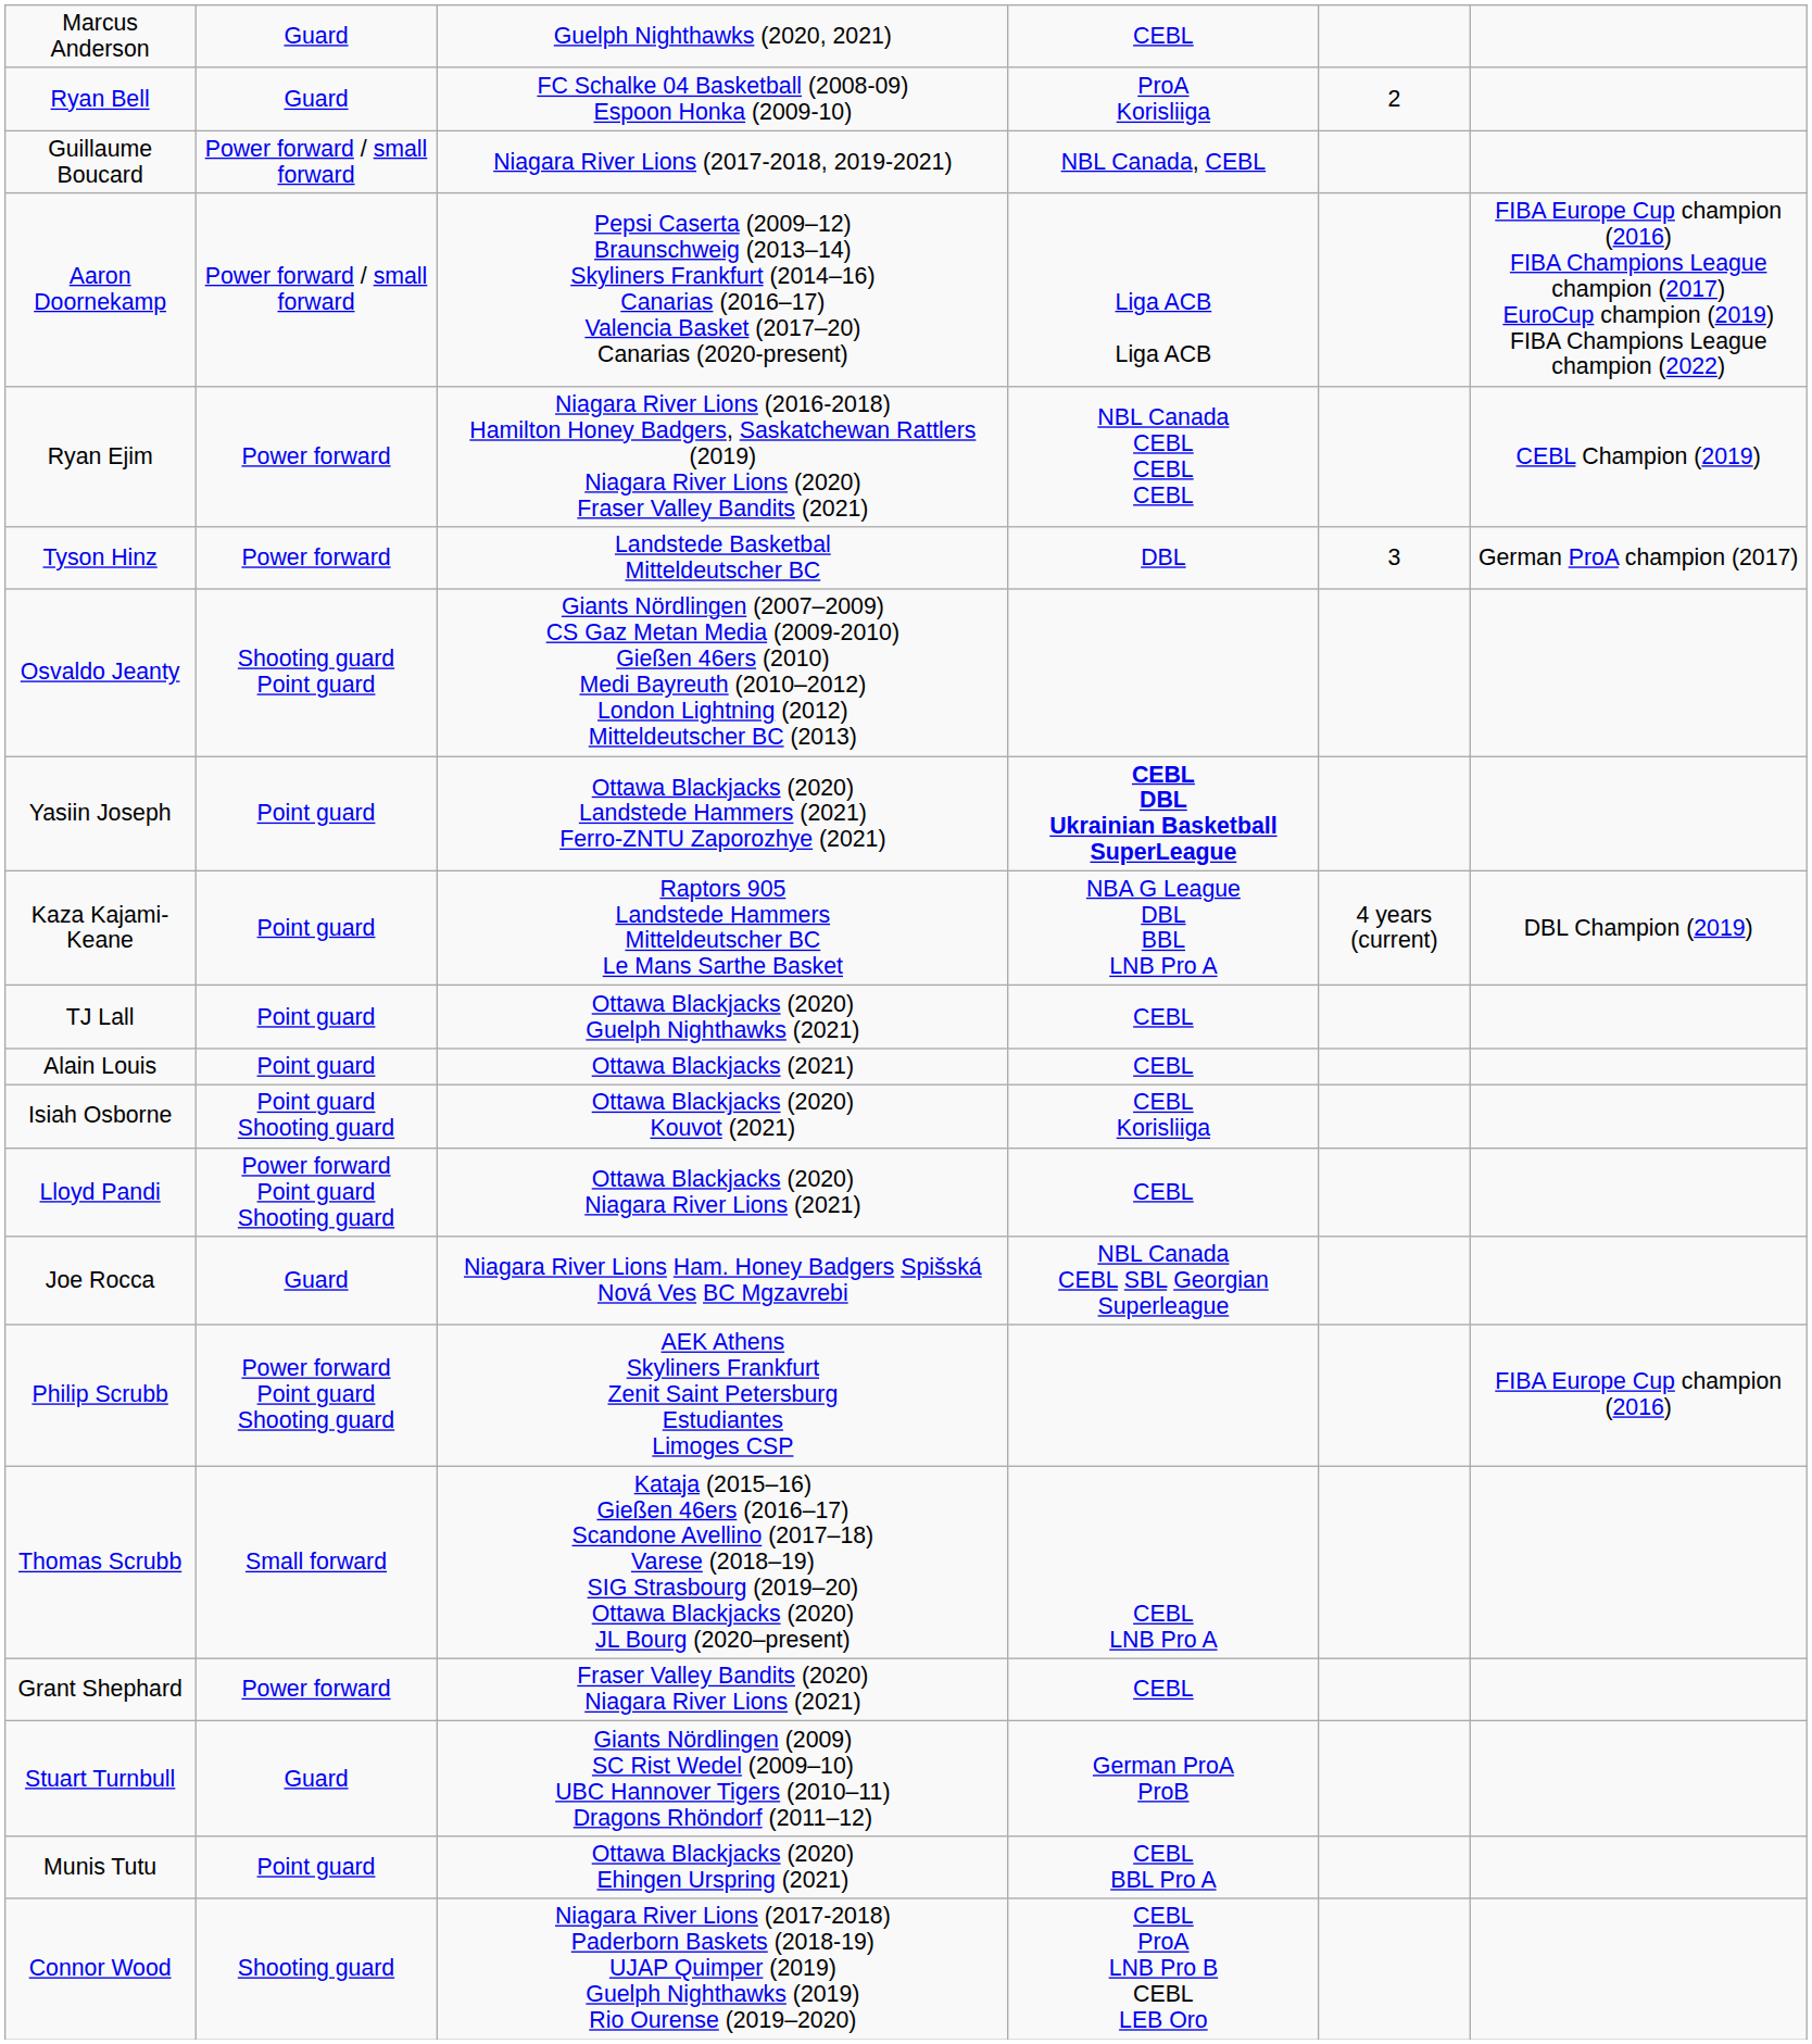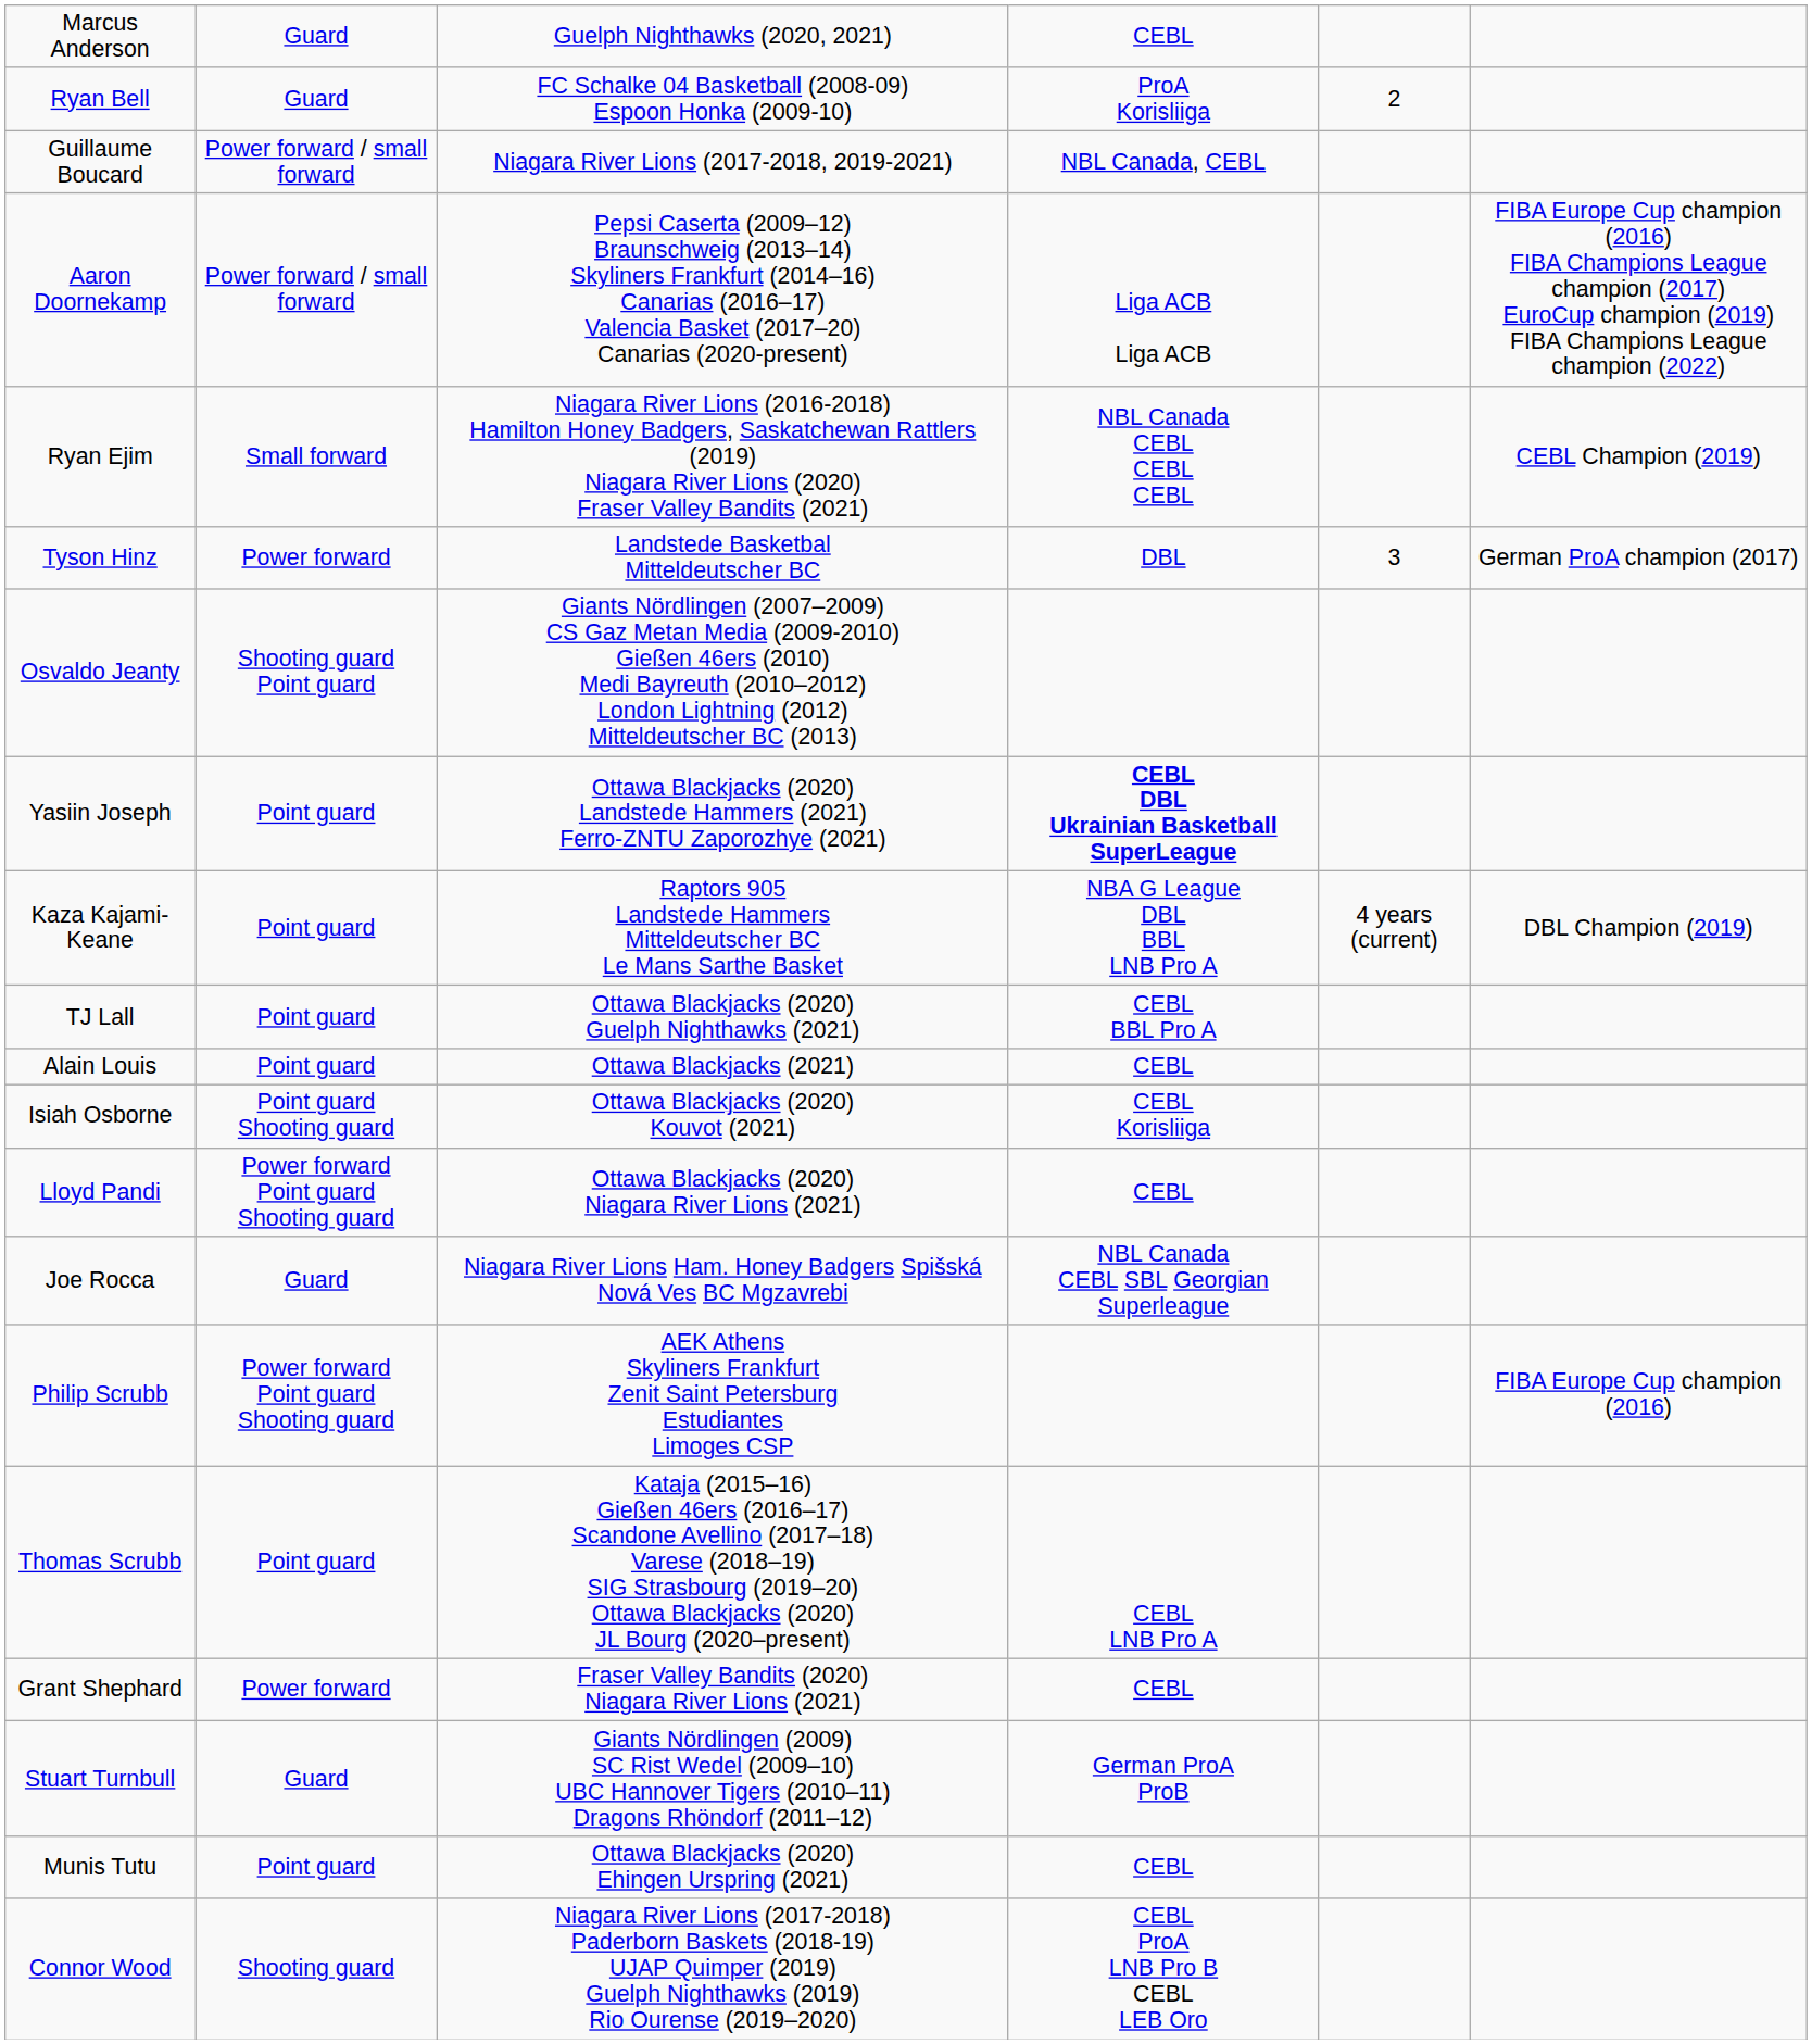 <table class="wikitable sortable">
 <tr align="center" bgcolor="">
 <td>Marcus Anderson</td>
 <td><a href='#'>Guard</a></td>
 <td><a href='#'>Guelph Nighthawks</a> (2020, 2021)</td>
 <td><a href='#'>CEBL</a></td>
 <td></td>
 <td></td>
 </tr>
 <tr align="center" bgcolor="">
 <td><a href='#'>Ryan Bell</a></td>
 <td><a href='#'>Guard</a></td>
 <td><a href='#'>FC Schalke 04 Basketball</a> (2008-09)<br><a href='#'>Espoon Honka</a> (2009-10)</td>
 <td><a href='#'>ProA</a><br><a href='#'>Korisliiga</a></td>
 <td>2</td>
 <td></td>
 </tr>
 <tr align="center" bgcolor="">
 <td>Guillaume Boucard</td>
 <td><a href='#'>Power forward</a> / <a href='#'>small forward</a></td>
 <td><a href='#'>Niagara River Lions</a> (2017-2018, 2019-2021)</td>
 <td><a href='#'>NBL Canada</a>, <a href='#'>CEBL</a></td>
 <td></td>
 <td></td>
 </tr>
 <tr align="center" bgcolor="">
 <td><a href='#'>Aaron Doornekamp</a></td>
 <td><a href='#'>Power forward</a> / <a href='#'>small forward</a></td>
 <td><a href='#'>Pepsi Caserta</a> (2009–12)<br><a href='#'>Braunschweig</a> (2013–14)<br><a href='#'>Skyliners Frankfurt</a> (2014–16)<br><a href='#'>Canarias</a> (2016–17)<br><a href='#'>Valencia Basket</a> (2017–20)<br>Canarias (2020-present)</td>
 <td><br><br><br><a href='#'>Liga ACB</a><br><br>Liga ACB</td>
 <td></td>
 <td><a href='#'>FIBA Europe Cup</a> champion (<a href='#'>2016</a>)<br><a href='#'>FIBA Champions League</a> champion (<a href='#'>2017</a>)<br><a href='#'>EuroCup</a> champion (<a href='#'>2019</a>)<br>FIBA Champions League champion (<a href='#'>2022</a>)</td>
 </tr>
 <tr align="center" bgcolor="">
 <td>Ryan Ejim</td>
-<td><a href='#'>Power forward</a></td>
+<td><a href='#'>Small forward</a></td>
 <td><a href='#'>Niagara River Lions</a> (2016-2018)<br><a href='#'>Hamilton Honey Badgers</a>, <a href='#'>Saskatchewan Rattlers</a> (2019)<br><a href='#'>Niagara River Lions</a> (2020)<br><a href='#'>Fraser Valley Bandits</a> (2021)</td>
 <td><a href='#'>NBL Canada</a><br><a href='#'>CEBL</a><br><a href='#'>CEBL</a><br><a href='#'>CEBL</a></td>
 <td></td>
 <td><a href='#'>CEBL</a> Champion (<a href='#'>2019</a>)</td>
 </tr>
 <tr align="center" bgcolor="">
 <td><a href='#'>Tyson Hinz</a></td>
 <td><a href='#'>Power forward</a></td>
 <td><a href='#'>Landstede Basketbal</a><br><a href='#'>Mitteldeutscher BC</a></td>
 <td><a href='#'>DBL</a></td>
 <td>3</td>
 <td>German <a href='#'>ProA</a> champion (2017)</td>
 </tr>
 <tr align="center" bgcolor="">
 <td><a href='#'>Osvaldo Jeanty</a></td>
 <td><a href='#'>Shooting guard</a><br><a href='#'>Point guard</a></td>
 <td><a href='#'>Giants Nördlingen</a> (2007–2009)<br><a href='#'>CS Gaz Metan Media</a> (2009-2010)<br><a href='#'>Gießen 46ers</a> (2010)<br><a href='#'>Medi Bayreuth</a> (2010–2012)<br><a href='#'>London Lightning</a> (2012)<br><a href='#'>Mitteldeutscher BC</a> (2013)</td>
 <td></td>
 <td></td>
 <td></td>
 </tr>
 <tr align="center" bgcolor="">
 <td>Yasiin Joseph</td>
 <td><a href='#'>Point guard</a></td>
 <td><a href='#'>Ottawa Blackjacks</a> (2020)<br><a href='#'>Landstede Hammers</a> (2021)<br><a href='#'>Ferro-ZNTU Zaporozhye</a> (2021)</td>
 <td><strong><a href='#'>CEBL</a><br><a href='#'>DBL</a><br><a href='#'>Ukrainian Basketball SuperLeague</a></strong></td>
 <td></td>
 <td></td>
 </tr>
 <tr align="center" bgcolor="">
 <td>Kaza Kajami-Keane</td>
 <td><a href='#'>Point guard</a></td>
 <td><a href='#'>Raptors 905</a><br><a href='#'>Landstede Hammers</a><br><a href='#'>Mitteldeutscher BC</a><br><a href='#'>Le Mans Sarthe Basket</a></td>
 <td><a href='#'>NBA G League</a><br><a href='#'>DBL</a><br><a href='#'>BBL</a><br><a href='#'>LNB Pro A</a></td>
 <td>4 years (current)</td>
 <td>DBL Champion (<a href='#'>2019</a>)</td>
 </tr>
 <tr align="center" bgcolor="">
 <td>TJ Lall</td>
 <td><a href='#'>Point guard</a></td>
 <td><a href='#'>Ottawa Blackjacks</a> (2020)<br><a href='#'>Guelph Nighthawks</a> (2021)</td>
-<td><a href='#'>CEBL</a></td>
+<td><a href='#'>CEBL</a><br><a href='#'>BBL Pro A</a></td>
 <td></td>
 <td></td>
 </tr>
 <tr align="center" bgcolor="">
 <td>Alain Louis</td>
 <td><a href='#'>Point guard</a></td>
 <td><a href='#'>Ottawa Blackjacks</a> (2021)</td>
 <td><a href='#'>CEBL</a></td>
 <td></td>
 <td></td>
 </tr>
 <tr align="center" bgcolor="">
 <td>Isiah Osborne</td>
 <td><a href='#'>Point guard</a><br><a href='#'>Shooting guard</a></td>
 <td><a href='#'>Ottawa Blackjacks</a> (2020)<br><a href='#'>Kouvot</a> (2021)</td>
 <td><a href='#'>CEBL</a><br><a href='#'>Korisliiga</a></td>
 <td></td>
 <td></td>
 </tr>
 <tr align="center" bgcolor="">
 <td><a href='#'>Lloyd Pandi</a></td>
 <td><a href='#'>Power forward</a><br><a href='#'>Point guard</a><br><a href='#'>Shooting guard</a></td>
 <td><a href='#'>Ottawa Blackjacks</a> (2020)<br><a href='#'>Niagara River Lions</a> (2021)</td>
 <td><a href='#'>CEBL</a></td>
 <td></td>
 <td></td>
 </tr>
 <tr align="center" bgcolor="">
 <td>Joe Rocca</td>
 <td><a href='#'>Guard</a></td>
 <td><a href='#'>Niagara River Lions</a> <a href='#'>Ham. Honey Badgers</a> <a href='#'>Spišská Nová Ves</a> <a href='#'>BC Mgzavrebi</a></td>
 <td><a href='#'>NBL Canada</a><br><a href='#'>CEBL</a> <a href='#'>SBL</a> <a href='#'>Georgian Superleague</a></td>
 <td></td>
 <td></td>
 </tr>
 <tr align="center" bgcolor="">
 <td><a href='#'>Philip Scrubb</a></td>
 <td><a href='#'>Power forward</a><br><a href='#'>Point guard</a><br><a href='#'>Shooting guard</a></td>
 <td><a href='#'>AEK Athens</a> <br><a href='#'>Skyliners Frankfurt</a><br><a href='#'>Zenit Saint Petersburg</a><br><a href='#'>Estudiantes</a><br><a href='#'>Limoges CSP</a></td>
 <td></td>
 <td></td>
 <td><a href='#'>FIBA Europe Cup</a> champion (<a href='#'>2016</a>)</td>
 </tr>
 <tr align="center" bgcolor="">
 <td><a href='#'>Thomas Scrubb</a></td>
-<td><a href='#'>Small forward</a></td>
+<td><a href='#'>Point guard</a></td>
 <td><a href='#'>Kataja</a> (2015–16)<br><a href='#'>Gießen 46ers</a> (2016–17)<br><a href='#'>Scandone Avellino</a> (2017–18)<br><a href='#'>Varese</a> (2018–19)<br><a href='#'>SIG Strasbourg</a> (2019–20)<br><a href='#'>Ottawa Blackjacks</a> (2020)<br><a href='#'>JL Bourg</a> (2020–present)</td>
 <td><br><br><br><br><br><a href='#'>CEBL</a><br><a href='#'>LNB Pro A</a></td>
 <td></td>
 <td></td>
 </tr>
 <tr align="center" bgcolor="">
 <td>Grant Shephard</td>
 <td><a href='#'>Power forward</a></td>
 <td><a href='#'>Fraser Valley Bandits</a> (2020)<br><a href='#'>Niagara River Lions</a> (2021)</td>
 <td><a href='#'>CEBL</a></td>
 <td></td>
 <td></td>
 </tr>
 <tr align="center" bgcolor="">
 <td><a href='#'>Stuart Turnbull</a></td>
 <td><a href='#'>Guard</a></td>
 <td><a href='#'>Giants Nördlingen</a> (2009)<br><a href='#'>SC Rist Wedel</a> (2009–10)<br><a href='#'>UBC Hannover Tigers</a> (2010–11)<br><a href='#'>Dragons Rhöndorf</a> (2011–12)<br></td>
 <td><a href='#'>German ProA</a><br><a href='#'>ProB</a></td>
 <td></td>
 <td></td>
 </tr>
 <tr align="center" bgcolor="">
 <td>Munis Tutu</td>
 <td><a href='#'>Point guard</a></td>
 <td><a href='#'>Ottawa Blackjacks</a> (2020)<br><a href='#'>Ehingen Urspring</a> (2021)</td>
-<td><a href='#'>CEBL</a><br><a href='#'>BBL Pro A</a></td>
+<td><a href='#'>CEBL</a></td>
 <td></td>
 <td></td>
 </tr>
 <tr align="center" bgcolor="">
 <td><a href='#'>Connor Wood</a></td>
 <td><a href='#'>Shooting guard</a></td>
 <td><a href='#'>Niagara River Lions</a> (2017-2018)<br><a href='#'>Paderborn Baskets</a> (2018-19)<br><a href='#'>UJAP Quimper</a> (2019)<br><a href='#'>Guelph Nighthawks</a> (2019)<br><a href='#'>Rio Ourense</a> (2019–2020)</td>
 <td><a href='#'>CEBL</a><br><a href='#'>ProA</a><br><a href='#'>LNB Pro B</a><br>CEBL<br><a href='#'>LEB Oro</a></td>
 <td></td>
 <td></td>
 </tr>
 </table>
